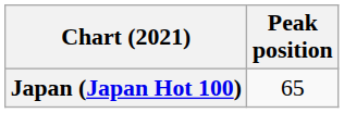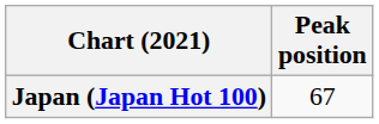 <table class="wikitable plainrowheaders" style="text-align:center">
 <tr>
 <th scope="col">Chart (2021)</th>
 <th scope="col">Peak<br>position</th>
 </tr>
 <tr>
 <th scope="row">Japan (<a href='#'>Japan Hot 100</a>)</th>
-<td>65</td>
+<td>67</td>
 </tr>
 </table>
